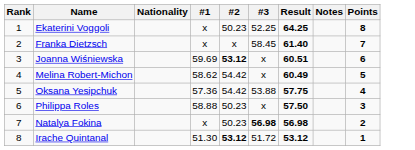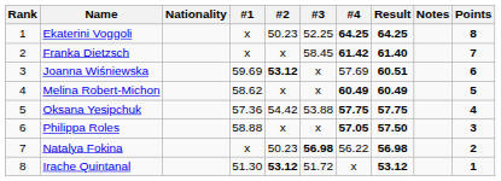 <table class="wikitable sortable" style="text-align:center">
 <tr>
 <th>Rank</th>
 <th>Name</th>
 <th>Nationality</th>
 <th>#1</th>
 <th>#2</th>
 <th>#3</th>
+<th>#4</th>
 <th>Result</th>
 <th>Notes</th>
 <th>Points</th>
 </tr>
 <tr>
 <td>1</td>
 <td align=left><a href='#'>Ekaterini Voggoli</a></td>
 <td align=left></td>
 <td>x</td>
 <td>50.23</td>
 <td>52.25</td>
 <td><strong>64.25</strong></td>
+<td><strong>64.25</strong></td>
 <td></td>
 <td><strong>8</strong></td>
 </tr>
 <tr>
 <td>2</td>
 <td align=left><a href='#'>Franka Dietzsch</a></td>
 <td align=left></td>
 <td>x</td>
 <td>x</td>
 <td>58.45</td>
+<td><strong>61.42</strong></td>
 <td><strong>61.40</strong></td>
 <td></td>
 <td><strong>7</strong></td>
 </tr>
 <tr>
 <td>3</td>
 <td align=left><a href='#'>Joanna Wiśniewska</a></td>
 <td align=left></td>
 <td>59.69</td>
 <td><strong>53.12</strong></td>
 <td>x</td>
+<td>57.69</td>
 <td><strong>60.51</strong></td>
 <td></td>
 <td><strong>6</strong></td>
 </tr>
 <tr>
 <td>4</td>
 <td align=left><a href='#'>Melina Robert-Michon</a></td>
 <td align=left></td>
 <td>58.62</td>
-<td>54.42</td>
 <td>x</td>
+<td>x</td>
+<td><strong>60.49</strong></td>
 <td><strong>60.49</strong></td>
 <td></td>
 <td><strong>5</strong></td>
 </tr>
 <tr>
 <td>5</td>
 <td align=left><a href='#'>Oksana Yesipchuk</a></td>
 <td align=left></td>
 <td>57.36</td>
 <td>54.42</td>
 <td>53.88</td>
 <td><strong>57.75</strong></td>
+<td><strong>57.75</strong></td>
 <td></td>
 <td><strong>4</strong></td>
 </tr>
 <tr>
 <td>6</td>
 <td align=left><a href='#'>Philippa Roles</a></td>
 <td align=left></td>
 <td>58.88</td>
-<td>50.23</td>
 <td>x</td>
+<td>x</td>
+<td><strong>57.05</strong></td>
 <td><strong>57.50</strong></td>
 <td></td>
 <td><strong>3</strong></td>
 </tr>
 <tr>
 <td>7</td>
 <td align=left><a href='#'>Natalya Fokina</a></td>
 <td align=left></td>
 <td>x</td>
 <td>50.23</td>
 <td><strong>56.98</strong></td>
+<td>56.22</td>
 <td><strong>56.98</strong></td>
 <td></td>
 <td><strong>2</strong></td>
 </tr>
 <tr>
 <td>8</td>
 <td align=left><a href='#'>Irache Quintanal</a></td>
 <td align=left></td>
 <td>51.30</td>
 <td><strong>53.12</strong></td>
 <td>51.72</td>
+<td>x</td>
 <td><strong>53.12</strong></td>
 <td></td>
 <td><strong>1</strong></td>
 </tr>
 </table>
